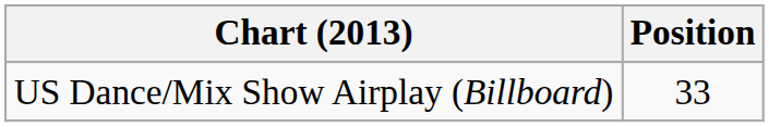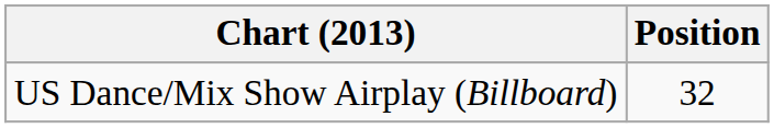 <table class="wikitable">
 <tr>
 <th>Chart (2013)</th>
 <th>Position</th>
 </tr>
 <tr>
 <td>US Dance/Mix Show Airplay (<em>Billboard</em>)</td>
-<td align="center">33</td>
+<td align="center">32</td>
 </tr>
 </table>
